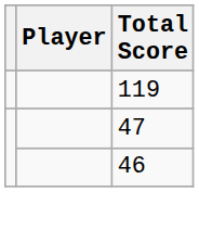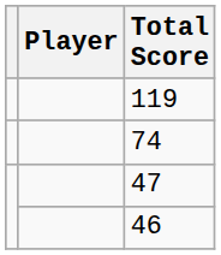 <table class="wikitable">
 <tr>
 <th></th>
 <th>Player</th>
 <th>Total<br>Score</th>
 </tr>
 <tr>
 <td></td>
 <td></td>
 <td>119</td>
 </tr>
 <tr>
+<td></td>
+<td></td>
+<td>74</td>
+</tr>
+<tr>
 <td rowspan=2></td>
 <td></td>
 <td>47</td>
 </tr>
 <tr>
 <td></td>
 <td>46</td>
 </tr>
 </table>
